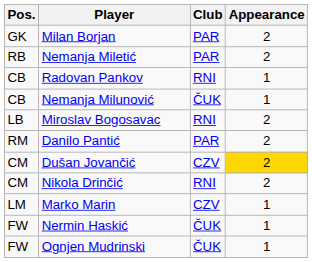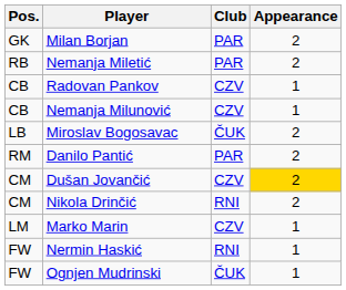 <table class="wikitable">
 <tr>
 <th>Pos.</th>
 <th width="175">Player</th>
 <th>Club</th>
 <th>Appearance</th>
 </tr>
 <tr>
 <td>GK</td>
 <td> <a href='#'>Milan Borjan</a></td>
 <td><a href='#'>PAR</a></td>
 <td align="center">2</td>
 </tr>
 <tr>
 <td>RB</td>
 <td> <a href='#'>Nemanja Miletić</a></td>
 <td><a href='#'>PAR</a></td>
 <td align="center">2</td>
 </tr>
 <tr>
 <td>CB</td>
 <td> <a href='#'>Radovan Pankov</a></td>
-<td><a href='#'>RNI</a></td>
+<td><a href='#'>CZV</a></td>
 <td align="center">1</td>
 </tr>
 <tr>
 <td>CB</td>
 <td> <a href='#'>Nemanja Milunović</a></td>
-<td><a href='#'>ČUK</a></td>
+<td><a href='#'>CZV</a></td>
 <td align="center">1</td>
 </tr>
 <tr>
 <td>LB</td>
 <td> <a href='#'>Miroslav Bogosavac</a></td>
-<td><a href='#'>RNI</a></td>
+<td><a href='#'>ČUK</a></td>
 <td align="center">2</td>
 </tr>
 <tr>
 <td>RM</td>
 <td> <a href='#'>Danilo Pantić</a></td>
 <td><a href='#'>PAR</a></td>
 <td align="center">2</td>
 </tr>
 <tr>
 <td>CM</td>
 <td> <a href='#'>Dušan Jovančić</a></td>
 <td><a href='#'>CZV</a></td>
 <td align="center" style="background: gold;">2</td>
 </tr>
 <tr>
 <td>CM</td>
 <td> <a href='#'>Nikola Drinčić</a></td>
 <td><a href='#'>RNI</a></td>
 <td align="center">2</td>
 </tr>
 <tr>
 <td>LM</td>
 <td> <a href='#'>Marko Marin</a></td>
 <td><a href='#'>CZV</a></td>
 <td align="center">1</td>
 </tr>
 <tr>
 <td>FW</td>
 <td> <a href='#'>Nermin Haskić</a></td>
-<td><a href='#'>ČUK</a></td>
+<td><a href='#'>RNI</a></td>
 <td align="center">1</td>
 </tr>
 <tr>
 <td>FW</td>
 <td> <a href='#'>Ognjen Mudrinski</a></td>
 <td><a href='#'>ČUK</a></td>
 <td align="center">1</td>
 </tr>
 </table>
